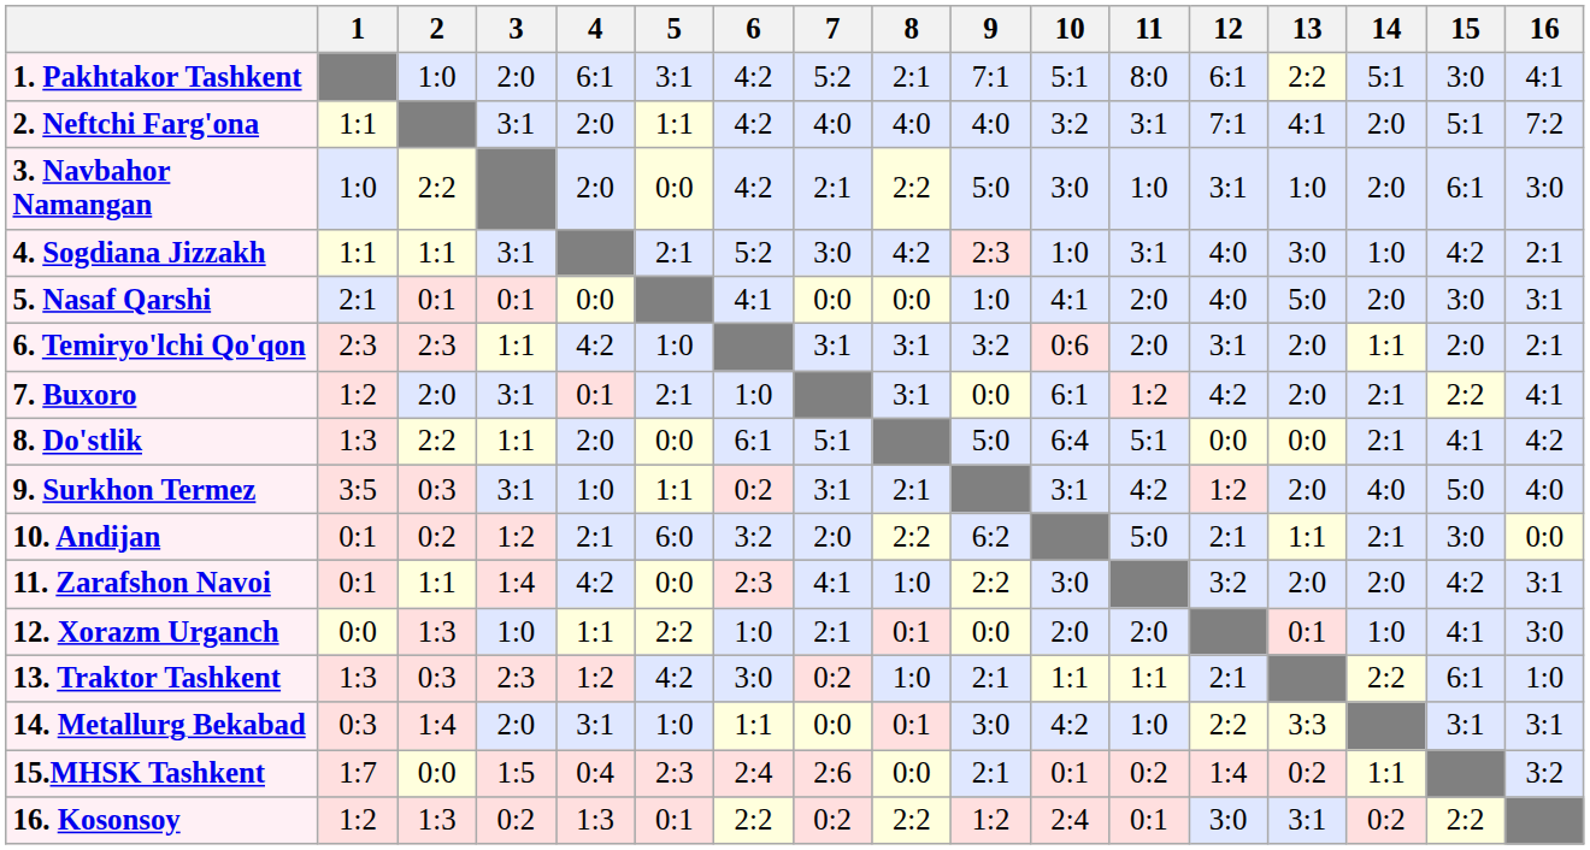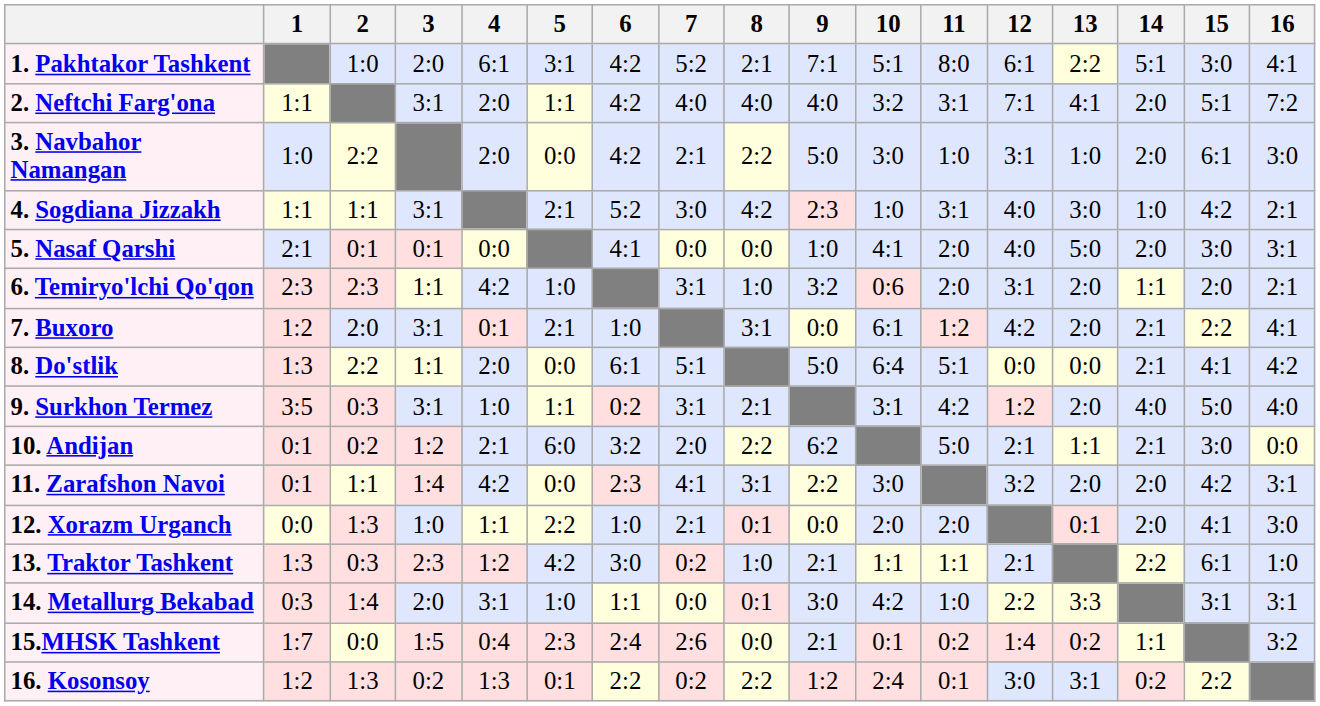 <table class="wikitable">
 <tr align=center>
 <th width=160></th>
 <th width=35>1</th>
 <th width=35>2</th>
 <th width=35>3</th>
 <th width=35>4</th>
 <th width=35>5</th>
 <th width=35>6</th>
 <th width=35>7</th>
 <th width=35>8</th>
 <th width=35>9</th>
 <th width=35>10</th>
 <th width=35>11</th>
 <th width=35>12</th>
 <th width=35>13</th>
 <th width=35>14</th>
 <th width=35>15</th>
 <th width=35>16</th>
 </tr>
 <tr align=center>
 <td style="background:#FFF0F5;" align=left><strong>1. <a href='#'>Pakhtakor Tashkent</a></strong></td>
 <td bgcolor=#808080></td>
 <td bgcolor=#dfe7ff>1:0</td>
 <td bgcolor=#dfe7ff>2:0</td>
 <td bgcolor=#dfe7ff>6:1</td>
 <td bgcolor=#dfe7ff>3:1</td>
 <td bgcolor=#dfe7ff>4:2</td>
 <td bgcolor=#dfe7ff>5:2</td>
 <td bgcolor=#dfe7ff>2:1</td>
 <td bgcolor=#dfe7ff>7:1</td>
 <td bgcolor=#dfe7ff>5:1</td>
 <td bgcolor=#dfe7ff>8:0</td>
 <td bgcolor=#dfe7ff>6:1</td>
 <td bgcolor=#ffffdd>2:2</td>
 <td bgcolor=#dfe7ff>5:1</td>
 <td bgcolor=#dfe7ff>3:0</td>
 <td bgcolor=#dfe7ff>4:1</td>
 </tr>
 <tr align=center>
 <td style="background:#FFF0F5;" align=left><strong>2. <a href='#'>Neftchi Farg'ona</a></strong></td>
 <td bgcolor=#ffffdd>1:1</td>
 <td bgcolor=#808080></td>
 <td bgcolor=#dfe7ff>3:1</td>
 <td bgcolor=#dfe7ff>2:0</td>
 <td bgcolor=#ffffdd>1:1</td>
 <td bgcolor=#dfe7ff>4:2</td>
 <td bgcolor=#dfe7ff>4:0</td>
 <td bgcolor=#dfe7ff>4:0</td>
 <td bgcolor=#dfe7ff>4:0</td>
 <td bgcolor=#dfe7ff>3:2</td>
 <td bgcolor=#dfe7ff>3:1</td>
 <td bgcolor=#dfe7ff>7:1</td>
 <td bgcolor=#dfe7ff>4:1</td>
 <td bgcolor=#dfe7ff>2:0</td>
 <td bgcolor=#dfe7ff>5:1</td>
 <td bgcolor=#dfe7ff>7:2</td>
 </tr>
 <tr align=center>
 <td style="background:#FFF0F5;" align=left><strong>3. <a href='#'>Navbahor Namangan</a></strong></td>
 <td bgcolor=#dfe7ff>1:0</td>
 <td bgcolor=#ffffdd>2:2</td>
 <td bgcolor=#808080></td>
 <td bgcolor=#dfe7ff>2:0</td>
 <td bgcolor=#ffffdd>0:0</td>
 <td bgcolor=#dfe7ff>4:2</td>
 <td bgcolor=#dfe7ff>2:1</td>
 <td bgcolor=#ffffdd>2:2</td>
 <td bgcolor=#dfe7ff>5:0</td>
 <td bgcolor=#dfe7ff>3:0</td>
 <td bgcolor=#dfe7ff>1:0</td>
 <td bgcolor=#dfe7ff>3:1</td>
 <td bgcolor=#dfe7ff>1:0</td>
 <td bgcolor=#dfe7ff>2:0</td>
 <td bgcolor=#dfe7ff>6:1</td>
 <td bgcolor=#dfe7ff>3:0</td>
 </tr>
 <tr align=center>
 <td style="background:#FFF0F5;" align=left><strong>4. <a href='#'>Sogdiana Jizzakh</a></strong></td>
 <td bgcolor=#ffffdd>1:1</td>
 <td bgcolor=#ffffdd>1:1</td>
 <td bgcolor=#dfe7ff>3:1</td>
 <td bgcolor=#808080></td>
 <td bgcolor=#dfe7ff>2:1</td>
 <td bgcolor=#dfe7ff>5:2</td>
 <td bgcolor=#dfe7ff>3:0</td>
 <td bgcolor=#dfe7ff>4:2</td>
 <td bgcolor=#ffdfdf>2:3</td>
 <td bgcolor=#dfe7ff>1:0</td>
 <td bgcolor=#dfe7ff>3:1</td>
 <td bgcolor=#dfe7ff>4:0</td>
 <td bgcolor=#dfe7ff>3:0</td>
 <td bgcolor=#dfe7ff>1:0</td>
 <td bgcolor=#dfe7ff>4:2</td>
 <td bgcolor=#dfe7ff>2:1</td>
 </tr>
 <tr align=center>
 <td style="background:#FFF0F5;" align=left><strong>5. <a href='#'>Nasaf Qarshi</a></strong></td>
 <td bgcolor=#dfe7ff>2:1</td>
 <td bgcolor=#ffdfdf>0:1</td>
 <td bgcolor=#ffdfdf>0:1</td>
 <td bgcolor=#ffffdd>0:0</td>
 <td bgcolor=#808080></td>
 <td bgcolor=#dfe7ff>4:1</td>
 <td bgcolor=#ffffdd>0:0</td>
 <td bgcolor=#ffffdd>0:0</td>
 <td bgcolor=#dfe7ff>1:0</td>
 <td bgcolor=#dfe7ff>4:1</td>
 <td bgcolor=#dfe7ff>2:0</td>
 <td bgcolor=#dfe7ff>4:0</td>
 <td bgcolor=#dfe7ff>5:0</td>
 <td bgcolor=#dfe7ff>2:0</td>
 <td bgcolor=#dfe7ff>3:0</td>
 <td bgcolor=#dfe7ff>3:1</td>
 </tr>
 <tr align=center>
 <td style="background:#FFF0F5;" align=left><strong>6. <a href='#'>Temiryo'lchi Qo'qon</a></strong></td>
 <td bgcolor=#ffdfdf>2:3</td>
 <td bgcolor=#ffdfdf>2:3</td>
 <td bgcolor=#ffffdd>1:1</td>
 <td bgcolor=#dfe7ff>4:2</td>
 <td bgcolor=#dfe7ff>1:0</td>
 <td bgcolor=#808080></td>
 <td bgcolor=#dfe7ff>3:1</td>
-<td bgcolor=#dfe7ff>3:1</td>
+<td bgcolor=#dfe7ff>1:0</td>
 <td bgcolor=#dfe7ff>3:2</td>
 <td bgcolor=#ffdfdf>0:6</td>
 <td bgcolor=#dfe7ff>2:0</td>
 <td bgcolor=#dfe7ff>3:1</td>
 <td bgcolor=#dfe7ff>2:0</td>
 <td bgcolor=#ffffdd>1:1</td>
 <td bgcolor=#dfe7ff>2:0</td>
 <td bgcolor=#dfe7ff>2:1</td>
 </tr>
 <tr align=center>
 <td style="background:#FFF0F5;" align=left><strong>7. <a href='#'>Buxoro</a></strong></td>
 <td bgcolor=#ffdfdf>1:2</td>
 <td bgcolor=#dfe7ff>2:0</td>
 <td bgcolor=#dfe7ff>3:1</td>
 <td bgcolor=#ffdfdf>0:1</td>
 <td bgcolor=#dfe7ff>2:1</td>
 <td bgcolor=#dfe7ff>1:0</td>
 <td bgcolor=#808080></td>
 <td bgcolor=#dfe7ff>3:1</td>
 <td bgcolor=#ffffdd>0:0</td>
 <td bgcolor=#dfe7ff>6:1</td>
 <td bgcolor=#ffdfdf>1:2</td>
 <td bgcolor=#dfe7ff>4:2</td>
 <td bgcolor=#dfe7ff>2:0</td>
 <td bgcolor=#dfe7ff>2:1</td>
 <td bgcolor=#ffffdd>2:2</td>
 <td bgcolor=#dfe7ff>4:1</td>
 </tr>
 <tr align=center>
 <td style="background:#FFF0F5;" align=left><strong>8. <a href='#'>Do'stlik</a></strong></td>
 <td bgcolor=#ffdfdf>1:3</td>
 <td bgcolor=#ffffdd>2:2</td>
 <td bgcolor=#ffffdd>1:1</td>
 <td bgcolor=#dfe7ff>2:0</td>
 <td bgcolor=#ffffdd>0:0</td>
 <td bgcolor=#dfe7ff>6:1</td>
 <td bgcolor=#dfe7ff>5:1</td>
 <td bgcolor=#808080></td>
 <td bgcolor=#dfe7ff>5:0</td>
 <td bgcolor=#dfe7ff>6:4</td>
 <td bgcolor=#dfe7ff>5:1</td>
 <td bgcolor=#ffffdd>0:0</td>
 <td bgcolor=#ffffdd>0:0</td>
 <td bgcolor=#dfe7ff>2:1</td>
 <td bgcolor=#dfe7ff>4:1</td>
 <td bgcolor=#dfe7ff>4:2</td>
 </tr>
 <tr align=center>
 <td style="background:#FFF0F5;" align=left><strong>9. <a href='#'>Surkhon Termez</a></strong></td>
 <td bgcolor=#ffdfdf>3:5</td>
 <td bgcolor=#ffdfdf>0:3</td>
 <td bgcolor=#dfe7ff>3:1</td>
 <td bgcolor=#dfe7ff>1:0</td>
 <td bgcolor=#ffffdd>1:1</td>
 <td bgcolor=#ffdfdf>0:2</td>
 <td bgcolor=#dfe7ff>3:1</td>
 <td bgcolor=#dfe7ff>2:1</td>
 <td bgcolor=#808080></td>
 <td bgcolor=#dfe7ff>3:1</td>
 <td bgcolor=#dfe7ff>4:2</td>
 <td bgcolor=#ffdfdf>1:2</td>
 <td bgcolor=#dfe7ff>2:0</td>
 <td bgcolor=#dfe7ff>4:0</td>
 <td bgcolor=#dfe7ff>5:0</td>
 <td bgcolor=#dfe7ff>4:0</td>
 </tr>
 <tr align=center>
 <td style="background:#FFF0F5;" align=left><strong>10. <a href='#'>Andijan</a></strong></td>
 <td bgcolor=#ffdfdf>0:1</td>
 <td bgcolor=#ffdfdf>0:2</td>
 <td bgcolor=#ffdfdf>1:2</td>
 <td bgcolor=#dfe7ff>2:1</td>
 <td bgcolor=#dfe7ff>6:0</td>
 <td bgcolor=#dfe7ff>3:2</td>
 <td bgcolor=#dfe7ff>2:0</td>
 <td bgcolor=#ffffdd>2:2</td>
 <td bgcolor=#dfe7ff>6:2</td>
 <td bgcolor=#808080></td>
 <td bgcolor=#dfe7ff>5:0</td>
 <td bgcolor=#dfe7ff>2:1</td>
 <td bgcolor=#ffffdd>1:1</td>
 <td bgcolor=#dfe7ff>2:1</td>
 <td bgcolor=#dfe7ff>3:0</td>
 <td bgcolor=#ffffdd>0:0</td>
 </tr>
 <tr align=center>
 <td style="background:#FFF0F5;" align=left><strong>11. <a href='#'>Zarafshon Navoi</a></strong></td>
 <td bgcolor=#ffdfdf>0:1</td>
 <td bgcolor=#ffffdd>1:1</td>
 <td bgcolor=#ffdfdf>1:4</td>
 <td bgcolor=#dfe7ff>4:2</td>
 <td bgcolor=#ffffdd>0:0</td>
 <td bgcolor=#ffdfdf>2:3</td>
 <td bgcolor=#dfe7ff>4:1</td>
-<td bgcolor=#dfe7ff>1:0</td>
+<td bgcolor=#dfe7ff>3:1</td>
 <td bgcolor=#ffffdd>2:2</td>
 <td bgcolor=#dfe7ff>3:0</td>
 <td bgcolor=#808080></td>
 <td bgcolor=#dfe7ff>3:2</td>
 <td bgcolor=#dfe7ff>2:0</td>
 <td bgcolor=#dfe7ff>2:0</td>
 <td bgcolor=#dfe7ff>4:2</td>
 <td bgcolor=#dfe7ff>3:1</td>
 </tr>
 <tr align=center>
 <td style="background:#FFF0F5;" align=left><strong>12. <a href='#'>Xorazm Urganch</a></strong></td>
 <td bgcolor=#ffffdd>0:0</td>
 <td bgcolor=#ffdfdf>1:3</td>
 <td bgcolor=#dfe7ff>1:0</td>
 <td bgcolor=#ffffdd>1:1</td>
 <td bgcolor=#ffffdd>2:2</td>
 <td bgcolor=#dfe7ff>1:0</td>
 <td bgcolor=#dfe7ff>2:1</td>
 <td bgcolor=#ffdfdf>0:1</td>
 <td bgcolor=#ffffdd>0:0</td>
 <td bgcolor=#dfe7ff>2:0</td>
 <td bgcolor=#dfe7ff>2:0</td>
 <td bgcolor=#808080></td>
 <td bgcolor=#ffdfdf>0:1</td>
-<td bgcolor=#dfe7ff>1:0</td>
+<td bgcolor=#dfe7ff>2:0</td>
 <td bgcolor=#dfe7ff>4:1</td>
 <td bgcolor=#dfe7ff>3:0</td>
 </tr>
 <tr align=center>
 <td style="background:#FFF0F5;" align=left><strong>13. <a href='#'>Traktor Tashkent</a></strong></td>
 <td bgcolor=#ffdfdf>1:3</td>
 <td bgcolor=#ffdfdf>0:3</td>
 <td bgcolor=#ffdfdf>2:3</td>
 <td bgcolor=#ffdfdf>1:2</td>
 <td bgcolor=#dfe7ff>4:2</td>
 <td bgcolor=#dfe7ff>3:0</td>
 <td bgcolor=#ffdfdf>0:2</td>
 <td bgcolor=#dfe7ff>1:0</td>
 <td bgcolor=#dfe7ff>2:1</td>
 <td bgcolor=#ffffdd>1:1</td>
 <td bgcolor=#ffffdd>1:1</td>
 <td bgcolor=#dfe7ff>2:1</td>
 <td bgcolor=#808080></td>
 <td bgcolor=#ffffdd>2:2</td>
 <td bgcolor=#dfe7ff>6:1</td>
 <td bgcolor=#dfe7ff>1:0</td>
 </tr>
 <tr align=center>
 <td style="background:#FFF0F5;" align=left><strong>14. <a href='#'>Metallurg Bekabad</a></strong></td>
 <td bgcolor=#ffdfdf>0:3</td>
 <td bgcolor=#ffdfdf>1:4</td>
 <td bgcolor=#dfe7ff>2:0</td>
 <td bgcolor=#dfe7ff>3:1</td>
 <td bgcolor=#dfe7ff>1:0</td>
 <td bgcolor=#ffffdd>1:1</td>
 <td bgcolor=#ffffdd>0:0</td>
 <td bgcolor=#ffdfdf>0:1</td>
 <td bgcolor=#dfe7ff>3:0</td>
 <td bgcolor=#dfe7ff>4:2</td>
 <td bgcolor=#dfe7ff>1:0</td>
 <td bgcolor=#ffffdd>2:2</td>
 <td bgcolor=#ffffdd>3:3</td>
 <td bgcolor=#808080></td>
 <td bgcolor=#dfe7ff>3:1</td>
 <td bgcolor=#dfe7ff>3:1</td>
 </tr>
 <tr align=center>
 <td style="background:#FFF0F5;" align=left><strong>15.<a href='#'>MHSK Tashkent</a></strong></td>
 <td bgcolor=#ffdfdf>1:7</td>
 <td bgcolor=#ffffdd>0:0</td>
 <td bgcolor=#ffdfdf>1:5</td>
 <td bgcolor=#ffdfdf>0:4</td>
 <td bgcolor=#ffdfdf>2:3</td>
 <td bgcolor=#ffdfdf>2:4</td>
 <td bgcolor=#ffdfdf>2:6</td>
 <td bgcolor=#ffffdd>0:0</td>
 <td bgcolor=#dfe7ff>2:1</td>
 <td bgcolor=#ffdfdf>0:1</td>
 <td bgcolor=#ffdfdf>0:2</td>
 <td bgcolor=#ffdfdf>1:4</td>
 <td bgcolor=#ffdfdf>0:2</td>
 <td bgcolor=#ffffdd>1:1</td>
 <td bgcolor=#808080></td>
 <td bgcolor=#dfe7ff>3:2</td>
 </tr>
 <tr align=center>
 <td style="background:#FFF0F5;" align=left><strong>16. <a href='#'>Kosonsoy</a></strong></td>
 <td bgcolor=#ffdfdf>1:2</td>
 <td bgcolor=#ffdfdf>1:3</td>
 <td bgcolor=#ffdfdf>0:2</td>
 <td bgcolor=#ffdfdf>1:3</td>
 <td bgcolor=#ffdfdf>0:1</td>
 <td bgcolor=#ffffdd>2:2</td>
 <td bgcolor=#ffdfdf>0:2</td>
 <td bgcolor=#ffffdd>2:2</td>
 <td bgcolor=#ffdfdf>1:2</td>
 <td bgcolor=#ffdfdf>2:4</td>
 <td bgcolor=#ffdfdf>0:1</td>
 <td bgcolor=#dfe7ff>3:0</td>
 <td bgcolor=#dfe7ff>3:1</td>
 <td bgcolor=#ffdfdf>0:2</td>
 <td bgcolor=#ffffdd>2:2</td>
 <td bgcolor=#808080></td>
 </tr>
 </table>
